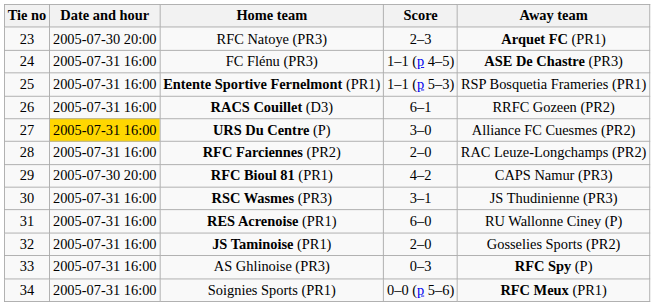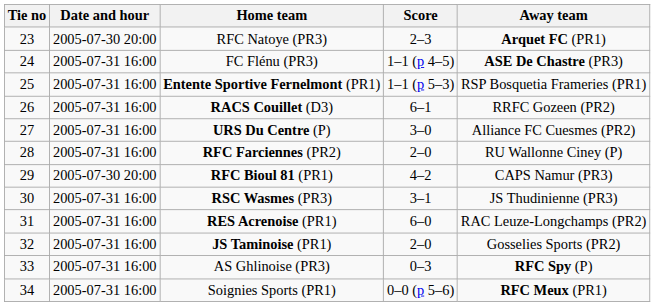 <table class="wikitable" style="text-align: center">
 <tr>
 <th>Tie no</th>
 <th>Date and hour</th>
 <th>Home team</th>
 <th>Score</th>
 <th>Away team</th>
 </tr>
 <tr>
 <td>23</td>
 <td>2005-07-30 20:00</td>
 <td>RFC Natoye (PR3)</td>
 <td>2–3</td>
 <td><strong>Arquet FC</strong> (PR1)</td>
 </tr>
 <tr>
 <td>24</td>
 <td>2005-07-31 16:00</td>
 <td>FC Flénu (PR3)</td>
 <td>1–1 (<a href='#'>p</a> 4–5)</td>
 <td><strong>ASE De Chastre</strong> (PR3)</td>
 </tr>
 <tr>
 <td>25</td>
 <td>2005-07-31 16:00</td>
 <td><strong>Entente Sportive Fernelmont</strong> (PR1)</td>
 <td>1–1 (<a href='#'>p</a> 5–3)</td>
 <td>RSP Bosquetia Frameries (PR1)</td>
 </tr>
 <tr>
 <td>26</td>
 <td>2005-07-31 16:00</td>
 <td><strong>RACS Couillet</strong> (D3)</td>
 <td>6–1</td>
 <td>RRFC Gozeen (PR2)</td>
 </tr>
 <tr>
 <td>27</td>
-<td style="background: gold;">2005-07-31 16:00</td>
+<td>2005-07-31 16:00</td>
 <td><strong>URS Du Centre</strong> (P)</td>
 <td>3–0</td>
 <td>Alliance FC Cuesmes (PR2)</td>
 </tr>
 <tr>
 <td>28</td>
 <td>2005-07-31 16:00</td>
 <td><strong>RFC Farciennes</strong> (PR2)</td>
 <td>2–0</td>
-<td>RAC Leuze-Longchamps (PR2)</td>
+<td>RU Wallonne Ciney (P)</td>
 </tr>
 <tr>
 <td>29</td>
 <td>2005-07-30 20:00</td>
 <td><strong>RFC Bioul 81</strong> (PR1)</td>
 <td>4–2</td>
 <td>CAPS Namur (PR3)</td>
 </tr>
 <tr>
 <td>30</td>
 <td>2005-07-31 16:00</td>
 <td><strong>RSC Wasmes</strong> (PR3)</td>
 <td>3–1</td>
 <td>JS Thudinienne (PR3)</td>
 </tr>
 <tr>
 <td>31</td>
 <td>2005-07-31 16:00</td>
 <td><strong>RES Acrenoise</strong> (PR1)</td>
 <td>6–0</td>
-<td>RU Wallonne Ciney (P)</td>
+<td>RAC Leuze-Longchamps (PR2)</td>
 </tr>
 <tr>
 <td>32</td>
 <td>2005-07-31 16:00</td>
 <td><strong>JS Taminoise</strong> (PR1)</td>
 <td>2–0</td>
 <td>Gosselies Sports (PR2)</td>
 </tr>
 <tr>
 <td>33</td>
 <td>2005-07-31 16:00</td>
 <td>AS Ghlinoise  (PR3)</td>
 <td>0–3</td>
 <td><strong>RFC Spy</strong> (P)</td>
 </tr>
 <tr>
 <td>34</td>
 <td>2005-07-31 16:00</td>
 <td>Soignies Sports (PR1)</td>
 <td>0–0 (<a href='#'>p</a> 5–6)</td>
 <td><strong>RFC Meux</strong> (PR1)</td>
 </tr>
 </table>
